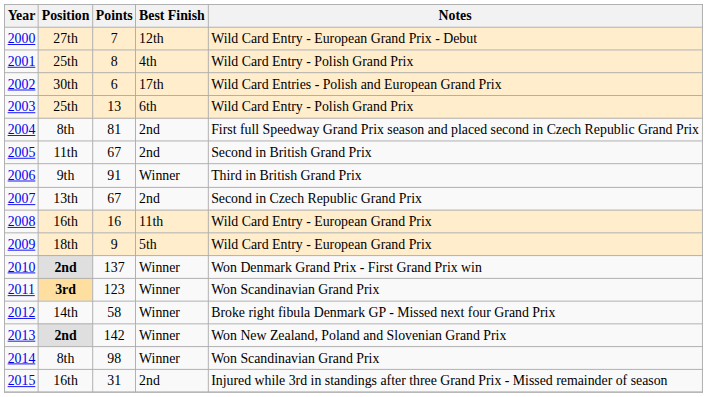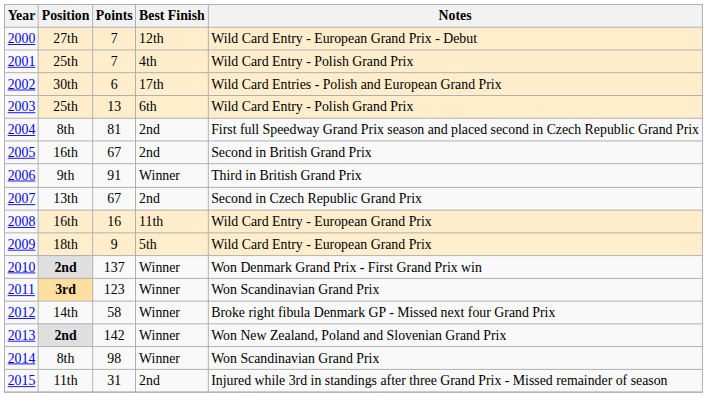 <table class="wikitable" style="font-size: 95%;">
 <tr>
 <th>Year</th>
 <th>Position</th>
 <th>Points</th>
 <th>Best Finish</th>
 <th>Notes</th>
 </tr>
 <tr>
 <td><a href='#'>2000</a></td>
 <td align="center"style="background:#ffedcc;">27th</td>
 <td align="center"style="background:#ffedcc;">7</td>
 <td align="left"style="background:#ffedcc;">12th</td>
 <td align="left"style="background:#ffedcc;">Wild Card Entry - European Grand Prix - Debut</td>
 </tr>
 <tr>
 <td><a href='#'>2001</a></td>
 <td align="center"style="background:#ffedcc;">25th</td>
-<td align="center"style="background:#ffedcc;">8</td>
+<td align="center"style="background:#ffedcc;">7</td>
 <td align="left"style="background:#ffedcc;">4th</td>
 <td align="left"style="background:#ffedcc;">Wild Card Entry - Polish Grand Prix</td>
 </tr>
 <tr>
 <td><a href='#'>2002</a></td>
 <td align="center"style="background:#ffedcc;">30th</td>
 <td align="center"style="background:#ffedcc;">6</td>
 <td align="left"style="background:#ffedcc;">17th</td>
 <td align="left"style="background:#ffedcc;">Wild Card Entries - Polish and European Grand Prix</td>
 </tr>
 <tr>
 <td><a href='#'>2003</a></td>
 <td align="center"style="background:#ffedcc;">25th</td>
 <td align="center"style="background:#ffedcc;">13</td>
 <td align="left"style="background:#ffedcc;">6th</td>
 <td align="left"style="background:#ffedcc;">Wild Card Entry - Polish Grand Prix</td>
 </tr>
 <tr>
 <td><a href='#'>2004</a></td>
 <td align="center">8th</td>
 <td align="center">81</td>
 <td>2nd</td>
 <td>First full Speedway Grand Prix season and placed second in Czech Republic Grand Prix</td>
 </tr>
 <tr>
 <td><a href='#'>2005</a></td>
-<td align="center">11th</td>
+<td align="center">16th</td>
 <td align="center">67</td>
 <td>2nd</td>
 <td>Second in British Grand Prix</td>
 </tr>
 <tr>
 <td><a href='#'>2006</a></td>
 <td align="center">9th</td>
 <td align="center">91</td>
 <td>Winner</td>
 <td>Third in British Grand Prix</td>
 </tr>
 <tr>
 <td><a href='#'>2007</a></td>
 <td align="center">13th</td>
 <td align="center">67</td>
 <td>2nd</td>
 <td>Second in Czech Republic Grand Prix</td>
 </tr>
 <tr>
 <td><a href='#'>2008</a></td>
 <td align="center"style="background:#ffedcc;">16th</td>
 <td align="center"style="background:#ffedcc;">16</td>
 <td align="left"style="background:#ffedcc;">11th</td>
 <td align="left"style="background:#ffedcc;">Wild Card Entry - European Grand Prix</td>
 </tr>
 <tr>
 <td><a href='#'>2009</a></td>
 <td align="center"style="background:#ffedcc;">18th</td>
 <td align="center"style="background:#ffedcc;">9</td>
 <td align="left"style="background:#ffedcc;">5th</td>
 <td align="left"style="background:#ffedcc;">Wild Card Entry - European Grand Prix</td>
 </tr>
 <tr>
 <td><a href='#'>2010</a></td>
 <td align="center" style="background:#dfdfdf;"><strong>2nd</strong></td>
 <td align="center">137</td>
 <td>Winner</td>
 <td>Won Denmark Grand Prix - First Grand Prix win</td>
 </tr>
 <tr>
 <td><a href='#'>2011</a></td>
 <td align="center" style="background:#FFDF9F;"><strong>3rd</strong></td>
 <td align="center">123</td>
 <td>Winner</td>
 <td>Won Scandinavian Grand Prix</td>
 </tr>
 <tr>
 <td><a href='#'>2012</a></td>
 <td align="center">14th</td>
 <td align="center">58</td>
 <td>Winner</td>
 <td>Broke right fibula Denmark GP - Missed next four Grand Prix</td>
 </tr>
 <tr>
 <td><a href='#'>2013</a></td>
 <td align="center" style="background:#dfdfdf;"><strong>2nd</strong></td>
 <td align="center">142</td>
 <td>Winner</td>
 <td>Won New Zealand, Poland and Slovenian Grand Prix</td>
 </tr>
 <tr>
 <td><a href='#'>2014</a></td>
 <td align="center">8th</td>
 <td align="center">98</td>
 <td>Winner</td>
 <td>Won Scandinavian Grand Prix</td>
 </tr>
 <tr>
 <td><a href='#'>2015</a></td>
-<td align="center">16th</td>
+<td align="center">11th</td>
 <td align="center">31</td>
 <td>2nd</td>
 <td>Injured while 3rd in standings after three Grand Prix - Missed remainder of season</td>
 </tr>
 <tr>
 </tr>
 </table>
